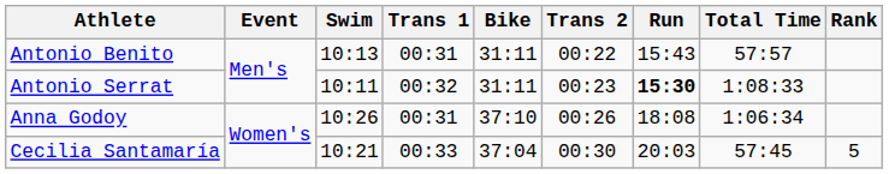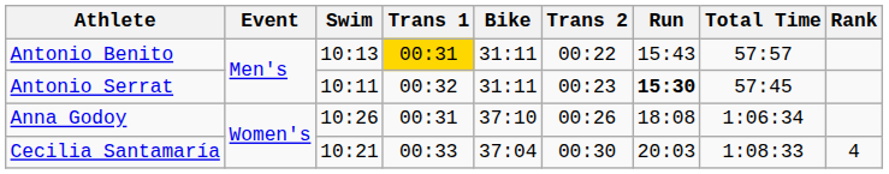 <table class="wikitable" style="font-size:90%">
 <tr>
 <th>Athlete</th>
 <th>Event</th>
 <th>Swim</th>
 <th>Trans 1</th>
 <th>Bike</th>
 <th>Trans 2</th>
 <th>Run</th>
 <th>Total Time</th>
 <th>Rank</th>
 </tr>
 <tr align=center>
 <td align=left><a href='#'>Antonio Benito</a></td>
 <td style="text-align:left;" rowspan="2"><a href='#'>Men's</a></td>
 <td>10:13</td>
-<td>00:31</td>
+<td style="background: gold;">00:31</td>
 <td>31:11</td>
 <td>00:22</td>
 <td>15:43</td>
 <td>57:57</td>
 <td></td>
 </tr>
 <tr align=center>
 <td align=left><a href='#'>Antonio Serrat</a></td>
 <td>10:11</td>
 <td>00:32</td>
 <td>31:11</td>
 <td>00:23</td>
 <td><strong>15:30</strong></td>
-<td>1:08:33</td>
+<td>57:45</td>
 <td></td>
 </tr>
 <tr align=center>
 <td align=left><a href='#'>Anna Godoy</a></td>
 <td style="text-align:left;" rowspan="2"><a href='#'>Women's</a></td>
 <td>10:26</td>
 <td>00:31</td>
 <td>37:10</td>
 <td>00:26</td>
 <td>18:08</td>
 <td>1:06:34</td>
 <td></td>
 </tr>
 <tr align=center>
 <td align=left><a href='#'>Cecilia Santamaría</a></td>
 <td>10:21</td>
 <td>00:33</td>
 <td>37:04</td>
 <td>00:30</td>
 <td>20:03</td>
-<td>57:45</td>
-<td>5</td>
+<td>1:08:33</td>
+<td>4</td>
 </tr>
 </table>
